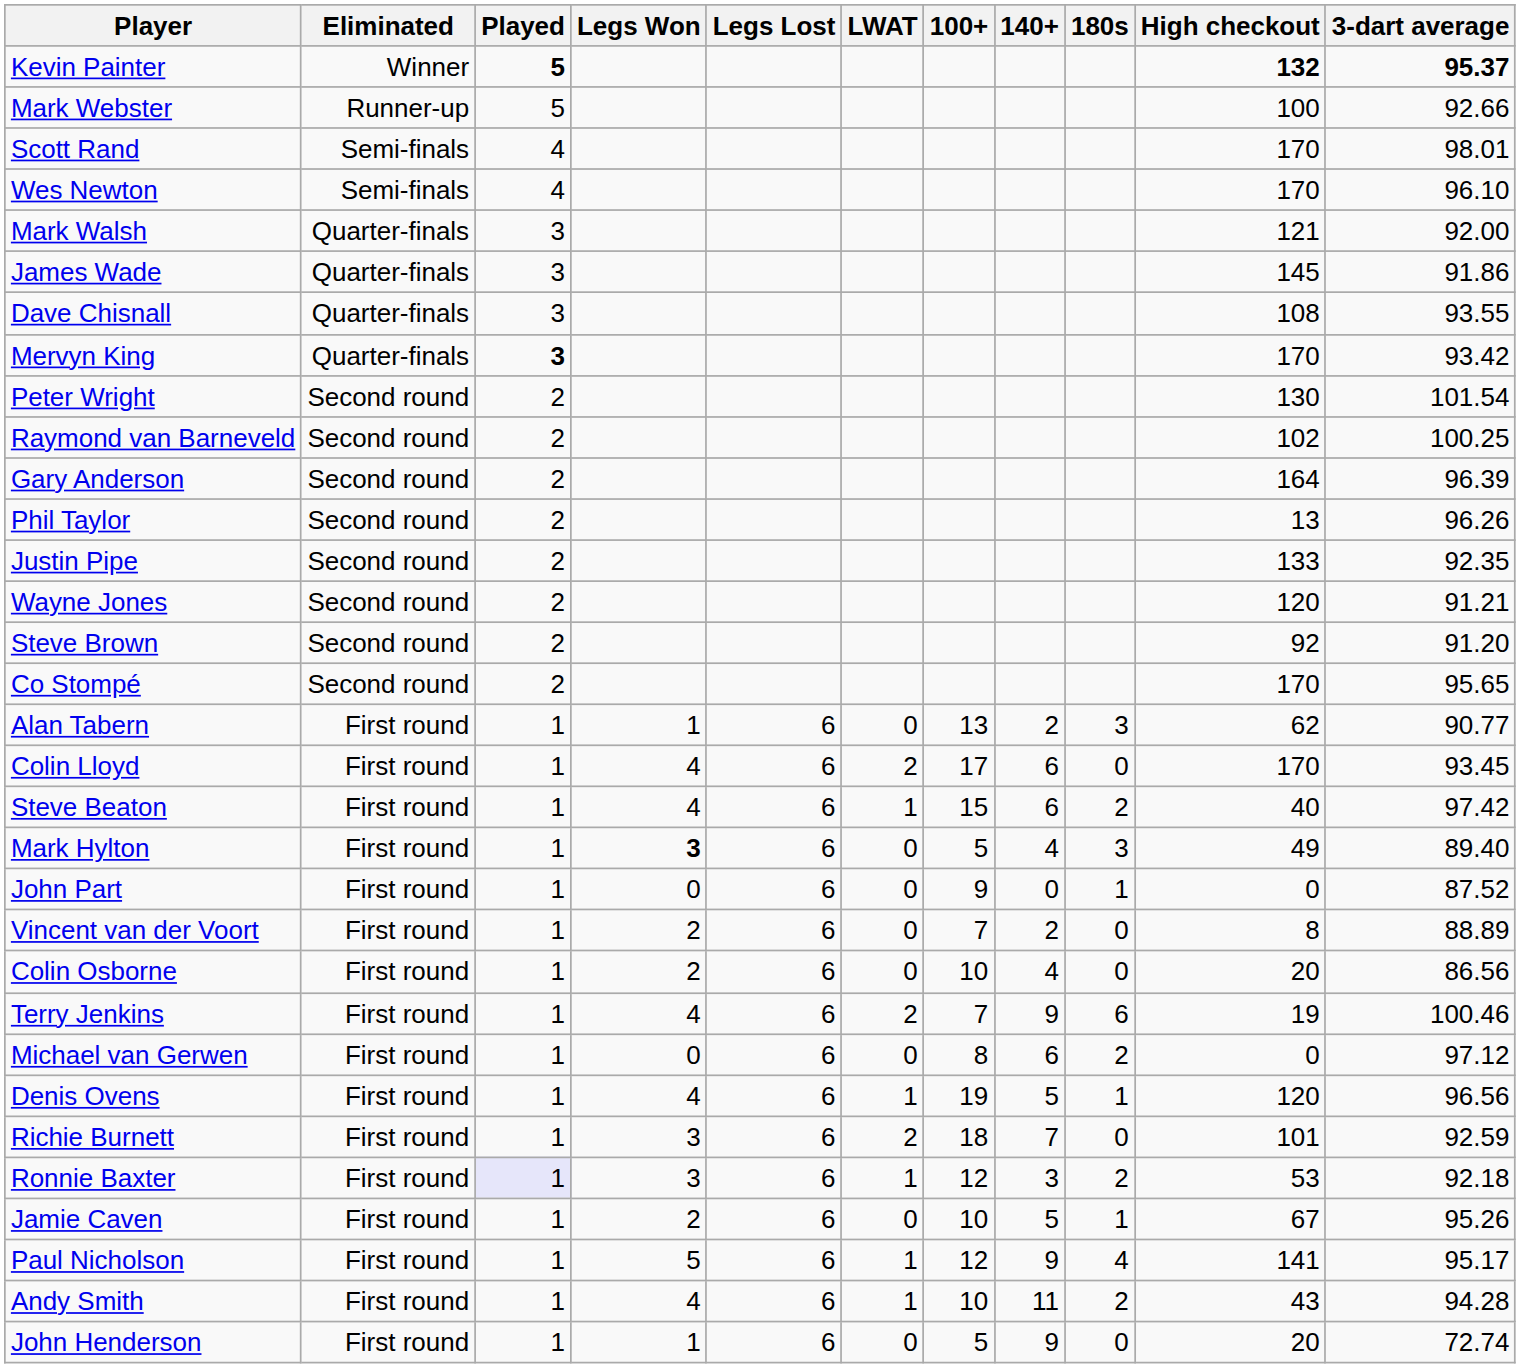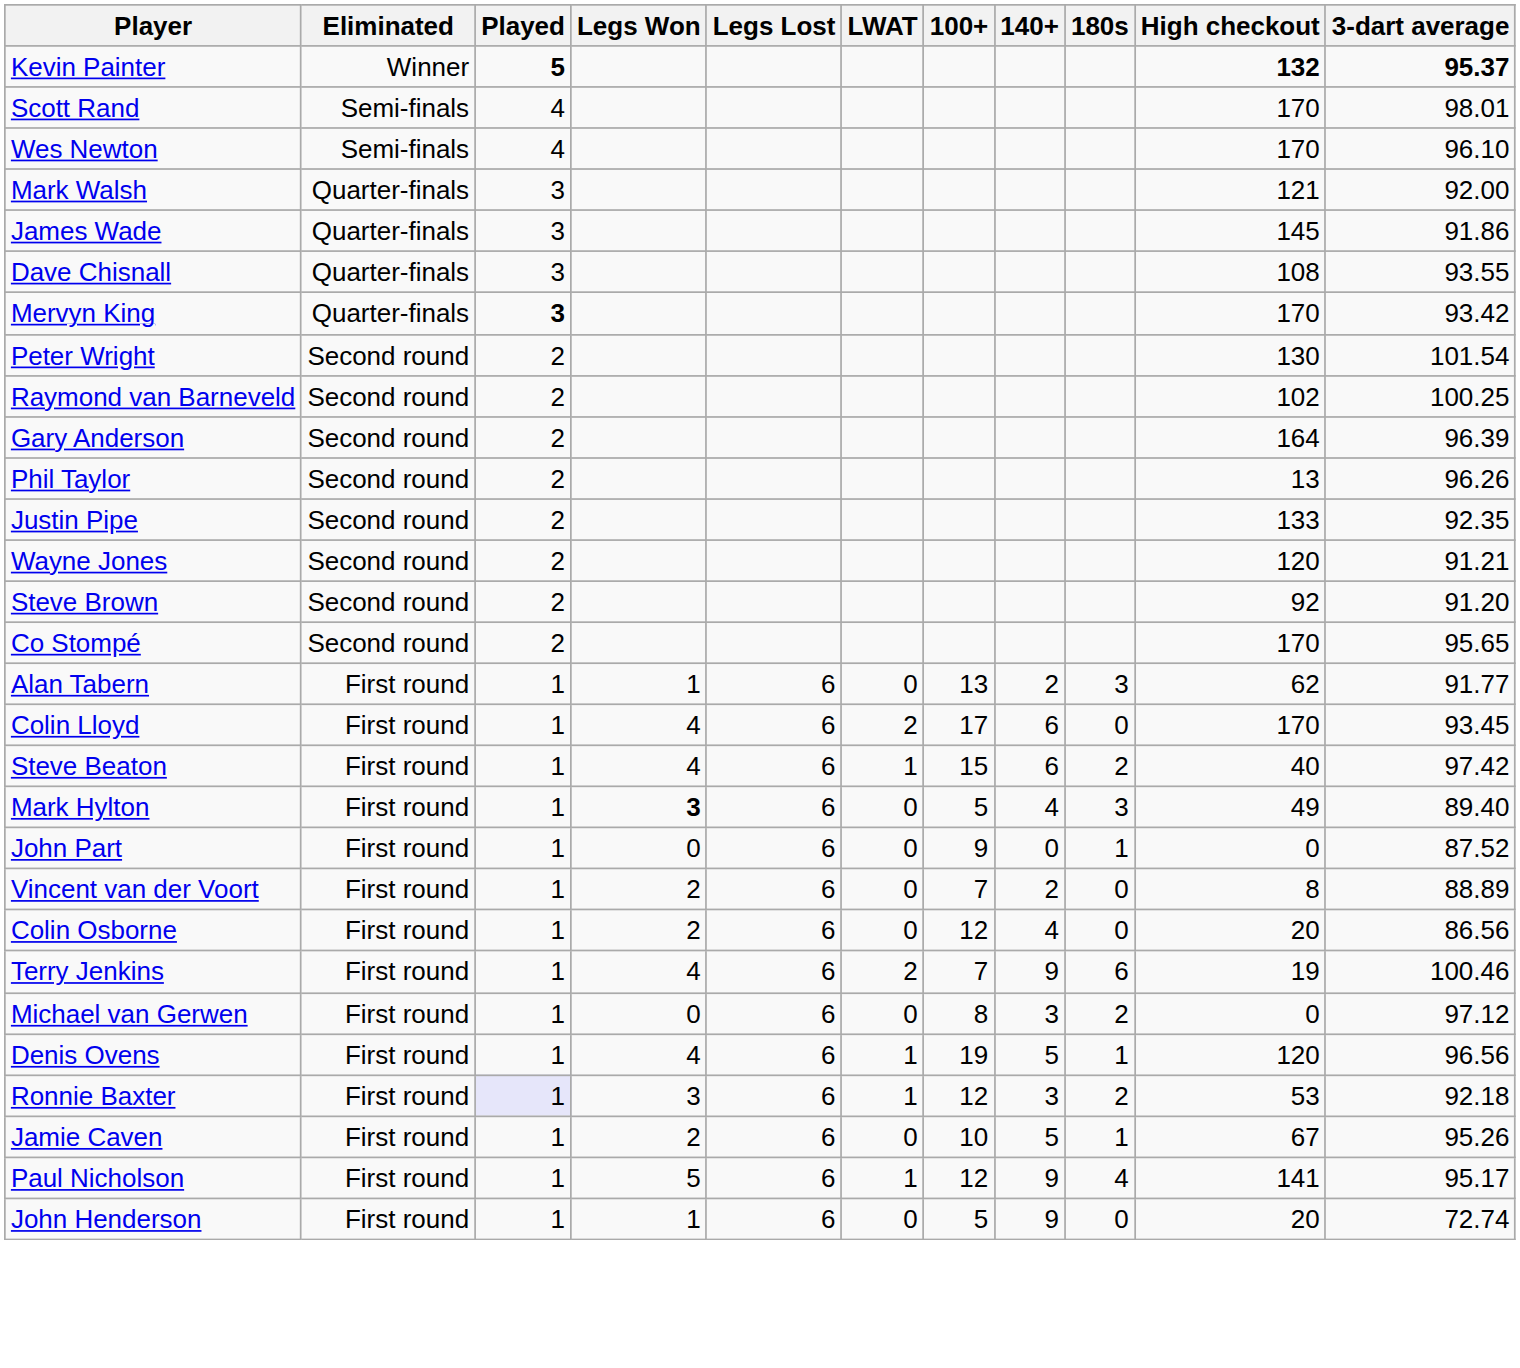 <table class="wikitable sortable" style="font-size: 95%; text-align: right">
 <tr>
 <th>Player</th>
 <th>Eliminated</th>
 <th>Played</th>
 <th>Legs Won</th>
 <th>Legs Lost</th>
 <th>LWAT</th>
 <th>100+</th>
 <th>140+</th>
 <th>180s</th>
 <th>High checkout</th>
 <th>3-dart average</th>
 </tr>
 <tr>
 <td align="left"> <a href='#'>Kevin Painter</a></td>
 <td>Winner</td>
 <td><strong>5</strong></td>
 <td><strong></strong></td>
 <td><strong></strong></td>
 <td><strong></strong></td>
 <td><strong></strong></td>
 <td><strong></strong></td>
 <td><strong></strong></td>
 <td><strong>132</strong></td>
 <td><strong>95.37</strong></td>
-</tr>
-<tr>
-<td align="left"> <a href='#'>Mark Webster</a></td>
-<td>Runner-up</td>
-<td>5</td>
-<td></td>
-<td></td>
-<td></td>
-<td></td>
-<td></td>
-<td></td>
-<td>100</td>
-<td>92.66</td>
 </tr>
 <tr>
 <td align="left"> <a href='#'>Scott Rand</a></td>
 <td>Semi-finals</td>
 <td>4</td>
 <td></td>
 <td></td>
 <td></td>
 <td></td>
 <td></td>
 <td></td>
 <td>170</td>
 <td>98.01</td>
 </tr>
 <tr>
 <td align="left"> <a href='#'>Wes Newton</a></td>
 <td>Semi-finals</td>
 <td>4</td>
 <td></td>
 <td></td>
 <td></td>
 <td></td>
 <td></td>
 <td></td>
 <td>170</td>
 <td>96.10</td>
 </tr>
 <tr>
 <td align="left"> <a href='#'>Mark Walsh</a></td>
 <td>Quarter-finals</td>
 <td>3</td>
 <td></td>
 <td></td>
 <td></td>
 <td></td>
 <td></td>
 <td></td>
 <td>121</td>
 <td>92.00</td>
 </tr>
 <tr>
 <td align="left"> <a href='#'>James Wade</a></td>
 <td>Quarter-finals</td>
 <td>3</td>
 <td></td>
 <td></td>
 <td></td>
 <td></td>
 <td></td>
 <td></td>
 <td>145</td>
 <td>91.86</td>
 </tr>
 <tr>
 <td align="left"> <a href='#'>Dave Chisnall</a></td>
 <td>Quarter-finals</td>
 <td>3</td>
 <td></td>
 <td></td>
 <td></td>
 <td></td>
 <td></td>
 <td></td>
 <td>108</td>
 <td>93.55</td>
 </tr>
 <tr>
 <td align="left"> <a href='#'>Mervyn King</a></td>
 <td>Quarter-finals</td>
 <td><strong>3</strong></td>
 <td></td>
 <td></td>
 <td></td>
 <td></td>
 <td></td>
 <td></td>
 <td>170</td>
 <td>93.42</td>
 </tr>
 <tr>
 <td align="left"> <a href='#'>Peter Wright</a></td>
 <td>Second round</td>
 <td>2</td>
 <td></td>
 <td></td>
 <td></td>
 <td></td>
 <td></td>
 <td></td>
 <td>130</td>
 <td>101.54</td>
 </tr>
 <tr>
 <td align="left"> <a href='#'>Raymond van Barneveld</a></td>
 <td>Second round</td>
 <td>2</td>
 <td></td>
 <td></td>
 <td></td>
 <td></td>
 <td></td>
 <td></td>
 <td>102</td>
 <td>100.25</td>
 </tr>
 <tr>
 <td align="left"> <a href='#'>Gary Anderson</a></td>
 <td>Second round</td>
 <td>2</td>
 <td></td>
 <td></td>
 <td></td>
 <td></td>
 <td></td>
 <td></td>
 <td>164</td>
 <td>96.39</td>
 </tr>
 <tr>
 <td align="left"> <a href='#'>Phil Taylor</a></td>
 <td>Second round</td>
 <td>2</td>
 <td></td>
 <td></td>
 <td></td>
 <td></td>
 <td></td>
 <td></td>
 <td>13</td>
 <td>96.26</td>
 </tr>
 <tr>
 <td align="left"> <a href='#'>Justin Pipe</a></td>
 <td>Second round</td>
 <td>2</td>
 <td></td>
 <td></td>
 <td></td>
 <td></td>
 <td></td>
 <td></td>
 <td>133</td>
 <td>92.35</td>
 </tr>
 <tr>
 <td align="left"> <a href='#'>Wayne Jones</a></td>
 <td>Second round</td>
 <td>2</td>
 <td></td>
 <td></td>
 <td></td>
 <td></td>
 <td></td>
 <td></td>
 <td>120</td>
 <td>91.21</td>
 </tr>
 <tr>
 <td align="left"> <a href='#'>Steve Brown</a></td>
 <td>Second round</td>
 <td>2</td>
 <td></td>
 <td></td>
 <td></td>
 <td></td>
 <td></td>
 <td></td>
 <td>92</td>
 <td>91.20</td>
 </tr>
 <tr>
 <td align="left"> <a href='#'>Co Stompé</a></td>
 <td>Second round</td>
 <td>2</td>
 <td></td>
 <td></td>
 <td></td>
 <td></td>
 <td></td>
 <td></td>
 <td>170</td>
 <td>95.65</td>
 </tr>
 <tr>
 <td align="left"> <a href='#'>Alan Tabern</a></td>
 <td>First round</td>
 <td>1</td>
 <td>1</td>
 <td>6</td>
 <td>0</td>
 <td>13</td>
 <td>2</td>
 <td>3</td>
 <td>62</td>
-<td>90.77</td>
+<td>91.77</td>
 </tr>
 <tr>
 <td align="left"> <a href='#'>Colin Lloyd</a></td>
 <td>First round</td>
 <td>1</td>
 <td>4</td>
 <td>6</td>
 <td>2</td>
 <td>17</td>
 <td>6</td>
 <td>0</td>
 <td>170</td>
 <td>93.45</td>
 </tr>
 <tr>
 <td align="left"> <a href='#'>Steve Beaton</a></td>
 <td>First round</td>
 <td>1</td>
 <td>4</td>
 <td>6</td>
 <td>1</td>
 <td>15</td>
 <td>6</td>
 <td>2</td>
 <td>40</td>
 <td>97.42</td>
 </tr>
 <tr>
 <td align="left"> <a href='#'>Mark Hylton</a></td>
 <td>First round</td>
 <td>1</td>
 <td><strong>3</strong></td>
 <td>6</td>
 <td>0</td>
 <td>5</td>
 <td>4</td>
 <td>3</td>
 <td>49</td>
 <td>89.40</td>
 </tr>
 <tr>
 <td align="left"> <a href='#'>John Part</a></td>
 <td>First round</td>
 <td>1</td>
 <td>0</td>
 <td>6</td>
 <td>0</td>
 <td>9</td>
 <td>0</td>
 <td>1</td>
 <td>0</td>
 <td>87.52</td>
 </tr>
 <tr>
 <td align="left"> <a href='#'>Vincent van der Voort</a></td>
 <td>First round</td>
 <td>1</td>
 <td>2</td>
 <td>6</td>
 <td>0</td>
 <td>7</td>
 <td>2</td>
 <td>0</td>
 <td>8</td>
 <td>88.89</td>
 </tr>
 <tr>
 <td align="left"> <a href='#'>Colin Osborne</a></td>
 <td>First round</td>
 <td>1</td>
 <td>2</td>
 <td>6</td>
 <td>0</td>
-<td>10</td>
+<td>12</td>
 <td>4</td>
 <td>0</td>
 <td>20</td>
 <td>86.56</td>
 </tr>
 <tr>
 <td align="left"> <a href='#'>Terry Jenkins</a></td>
 <td>First round</td>
 <td>1</td>
 <td>4</td>
 <td>6</td>
 <td>2</td>
 <td>7</td>
 <td>9</td>
 <td>6</td>
 <td>19</td>
 <td>100.46</td>
 </tr>
 <tr>
 <td align="left"> <a href='#'>Michael van Gerwen</a></td>
 <td>First round</td>
 <td>1</td>
 <td>0</td>
 <td>6</td>
 <td>0</td>
 <td>8</td>
-<td>6</td>
+<td>3</td>
 <td>2</td>
 <td>0</td>
 <td>97.12</td>
 </tr>
 <tr>
 <td align="left"> <a href='#'>Denis Ovens</a></td>
 <td>First round</td>
 <td>1</td>
 <td>4</td>
 <td>6</td>
 <td>1</td>
 <td>19</td>
 <td>5</td>
 <td>1</td>
 <td>120</td>
 <td>96.56</td>
-</tr>
-<tr>
-<td align="left"> <a href='#'>Richie Burnett</a></td>
-<td>First round</td>
-<td>1</td>
-<td>3</td>
-<td>6</td>
-<td>2</td>
-<td>18</td>
-<td>7</td>
-<td>0</td>
-<td>101</td>
-<td>92.59</td>
 </tr>
 <tr>
 <td align="left"> <a href='#'>Ronnie Baxter</a></td>
 <td>First round</td>
 <td style="background: lavender;">1</td>
 <td>3</td>
 <td>6</td>
 <td>1</td>
 <td>12</td>
 <td>3</td>
 <td>2</td>
 <td>53</td>
 <td>92.18</td>
 </tr>
 <tr>
 <td align="left"> <a href='#'>Jamie Caven</a></td>
 <td>First round</td>
 <td>1</td>
 <td>2</td>
 <td>6</td>
 <td>0</td>
 <td>10</td>
 <td>5</td>
 <td>1</td>
 <td>67</td>
 <td>95.26</td>
 </tr>
 <tr>
 <td align="left"> <a href='#'>Paul Nicholson</a></td>
 <td>First round</td>
 <td>1</td>
 <td>5</td>
 <td>6</td>
 <td>1</td>
 <td>12</td>
 <td>9</td>
 <td>4</td>
 <td>141</td>
 <td>95.17</td>
 </tr>
 <tr>
-<td align="left"> <a href='#'>Andy Smith</a></td>
-<td>First round</td>
-<td>1</td>
-<td>4</td>
-<td>6</td>
-<td>1</td>
-<td>10</td>
-<td>11</td>
-<td>2</td>
-<td>43</td>
-<td>94.28</td>
-</tr>
-<tr>
 <td align="left"> <a href='#'>John Henderson</a></td>
 <td>First round</td>
 <td>1</td>
 <td>1</td>
 <td>6</td>
 <td>0</td>
 <td>5</td>
 <td>9</td>
 <td>0</td>
 <td>20</td>
 <td>72.74</td>
 </tr>
 </table>
